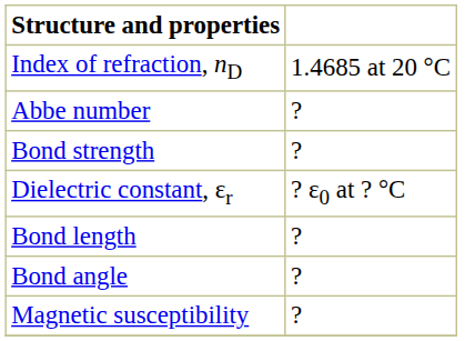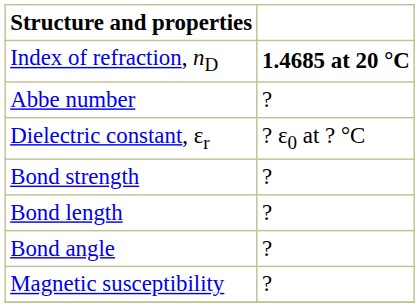 <table border="1" cellspacing="0" cellpadding="3" style="margin: 0 0 0 0.5em; background: #FFFFFF; border-collapse: collapse; border-color: #C0C090;">
 <tr>
 <th>Structure and properties</th>
 </tr>
 <tr>
 <td><a href='#'>Index of refraction</a>, <em>n</em><sub>D</sub></td>
-<td>1.4685 at 20 °C </td>
+<td><strong>1.4685 at 20 °C </strong></td>
 </tr>
 <tr>
 <td><a href='#'>Abbe number</a></td>
 <td>? </td>
 </tr>
 <tr>
+<td><a href='#'>Dielectric constant</a>, ε<sub>r</sub></td>
+<td>? ε<sub>0</sub> at ? °C </td>
+</tr>
+<tr>
 <td><a href='#'>Bond strength</a></td>
 <td>? </td>
-</tr>
-<tr>
-<td><a href='#'>Dielectric constant</a>, ε<sub>r</sub></td>
-<td>? ε<sub>0</sub> at ? °C </td>
 </tr>
 <tr>
 <td><a href='#'>Bond length</a></td>
 <td>? </td>
 </tr>
 <tr>
 <td><a href='#'>Bond angle</a></td>
 <td>? </td>
 </tr>
 <tr>
 <td><a href='#'>Magnetic susceptibility</a></td>
 <td>? </td>
 </tr>
 <tr>
 </tr>
 </table>
